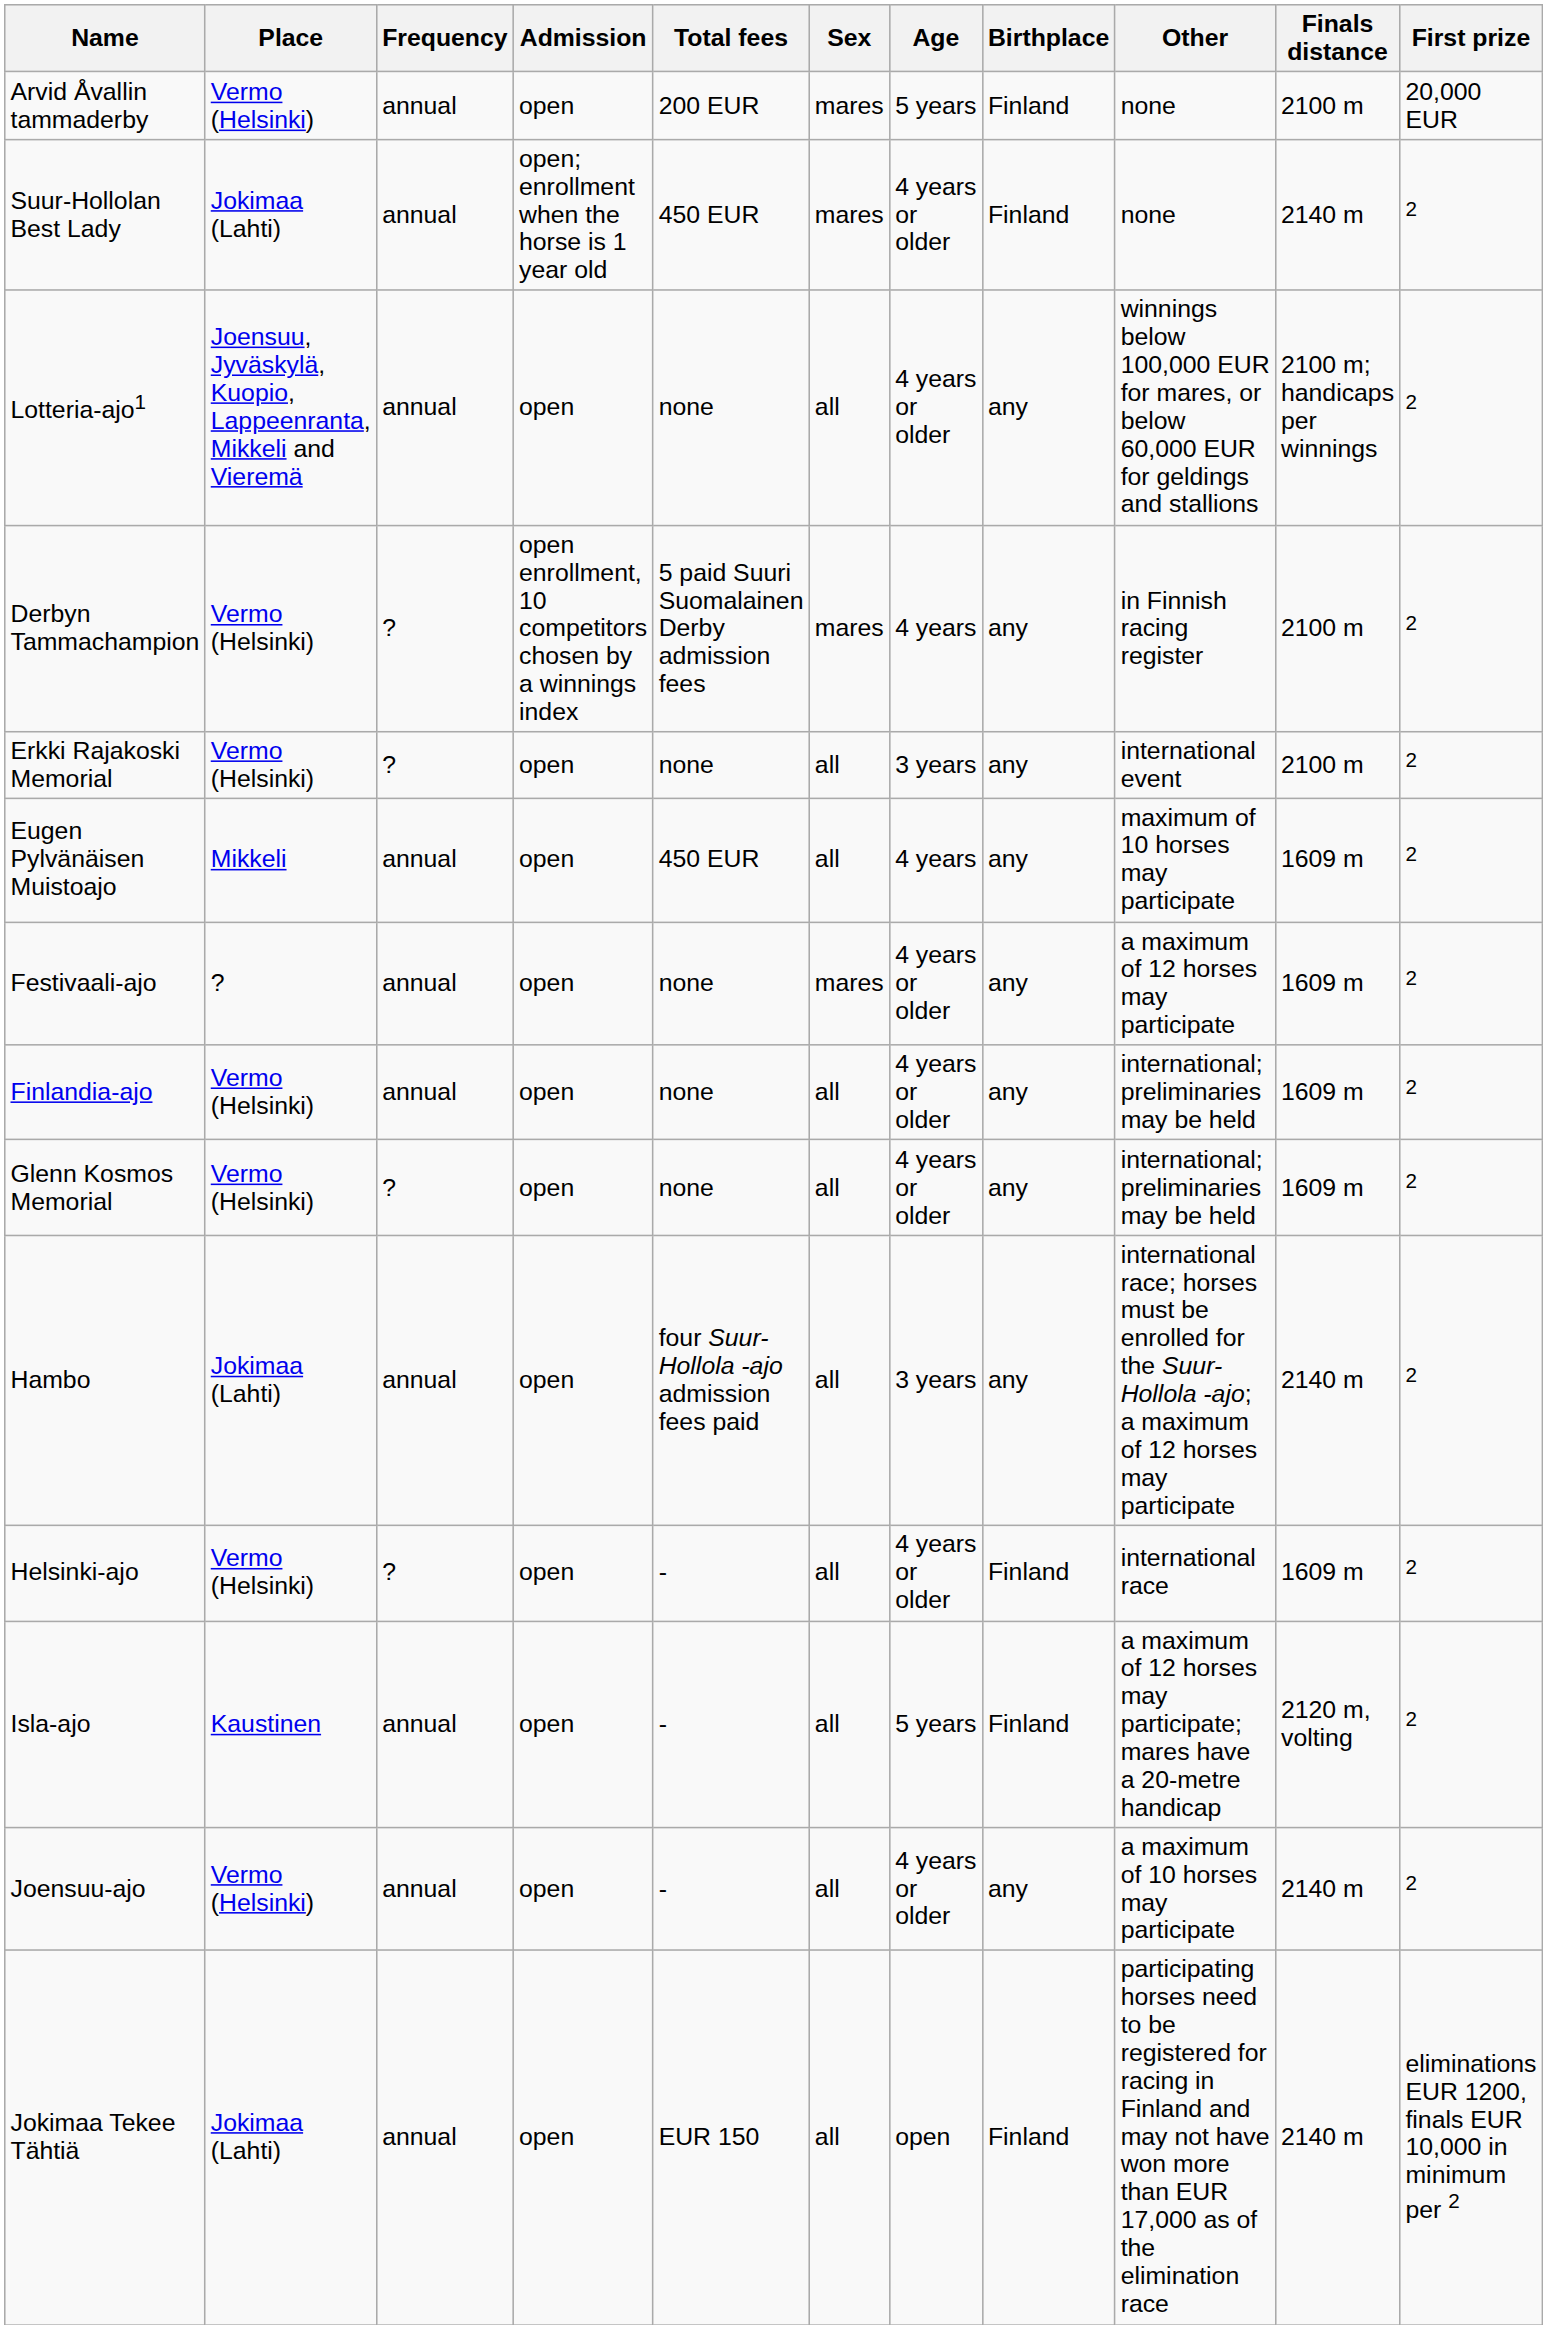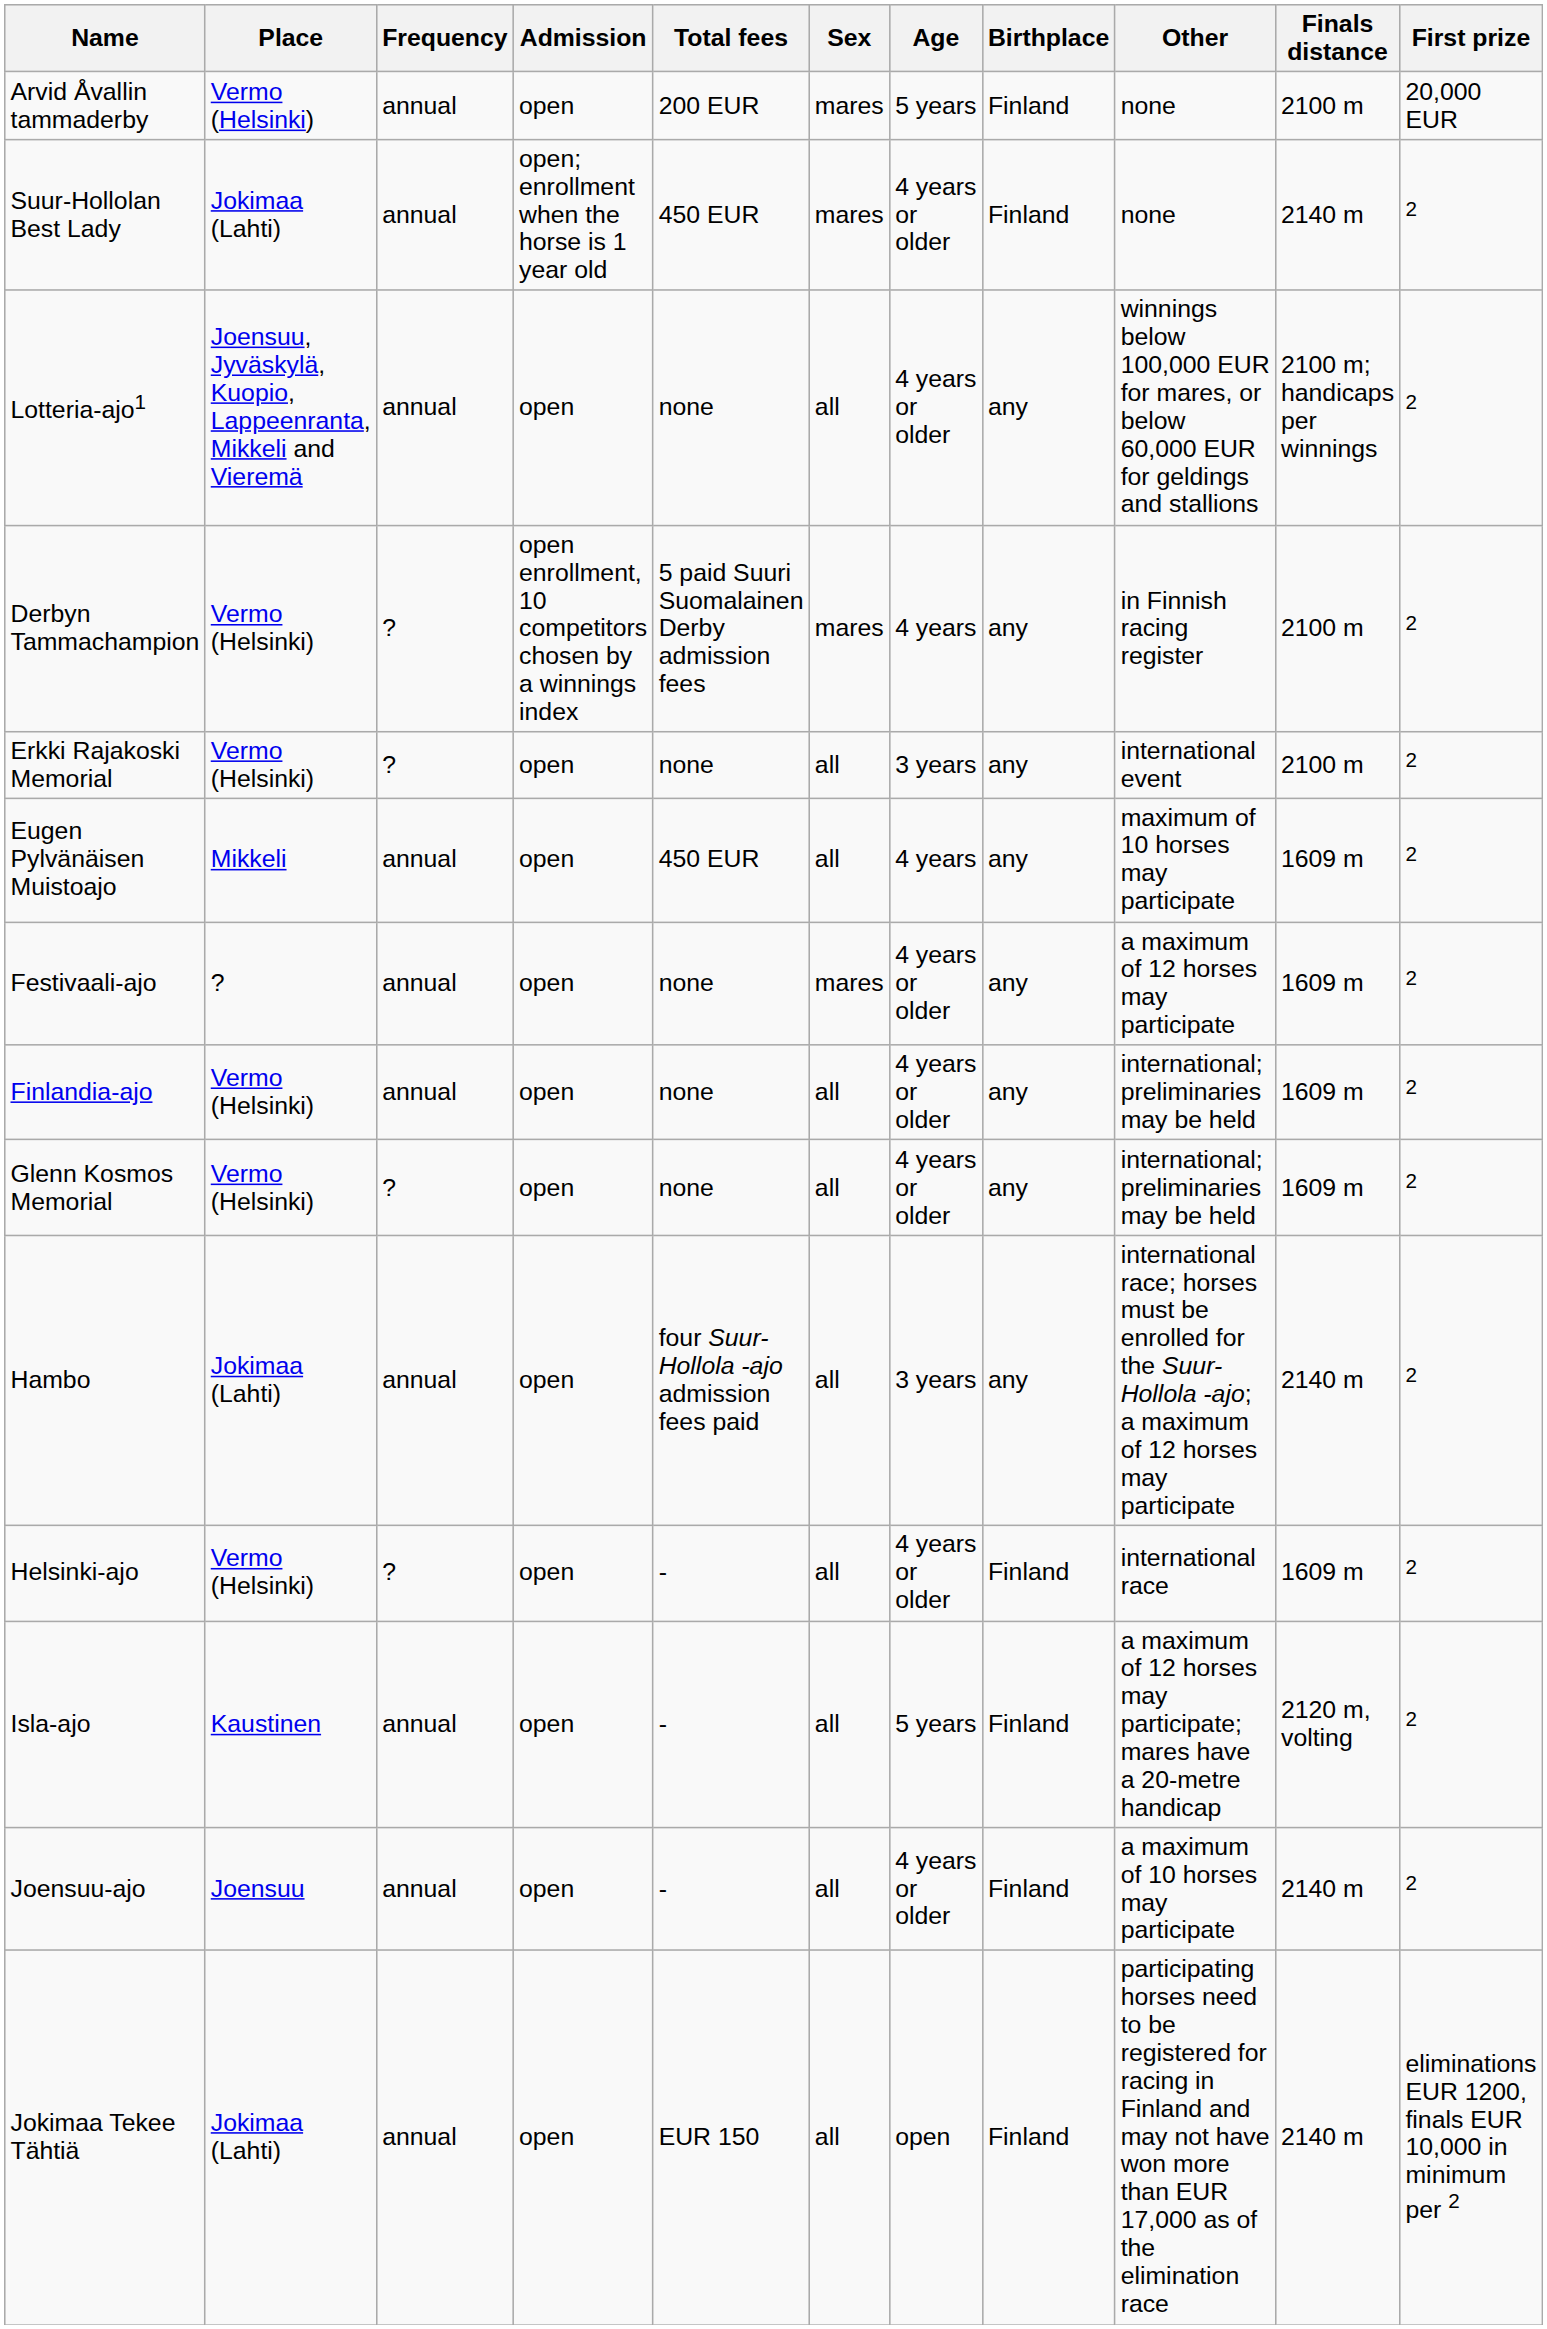 <table class="wikitable sortable" style="margin: 0.5em 0 0 0;" width=95%>
 <tr>
 <th>Name</th>
 <th>Place</th>
 <th>Frequency</th>
 <th>Admission</th>
 <th>Total fees</th>
 <th>Sex</th>
 <th>Age</th>
 <th>Birthplace</th>
 <th>Other</th>
 <th>Finals distance</th>
 <th>First prize</th>
 </tr>
 <tr>
 <td>Arvid Åvallin tammaderby</td>
 <td><a href='#'>Vermo</a> (<a href='#'>Helsinki</a>)</td>
 <td>annual</td>
 <td>open</td>
 <td>200 EUR</td>
 <td>mares</td>
 <td>5 years</td>
 <td>Finland</td>
 <td>none</td>
 <td>2100 m</td>
 <td>20,000 EUR</td>
 </tr>
 <tr>
 <td>Suur-Hollolan Best Lady</td>
 <td><a href='#'>Jokimaa</a> (Lahti)</td>
 <td>annual</td>
 <td>open; enrollment when the horse is 1 year old</td>
 <td>450 EUR</td>
 <td>mares</td>
 <td>4 years or older</td>
 <td>Finland</td>
 <td>none</td>
 <td>2140 m</td>
 <td><sup>2</sup></td>
 </tr>
 <tr>
 <td>Lotteria-ajo<sup>1</sup></td>
 <td><a href='#'>Joensuu</a>, <a href='#'>Jyväskylä</a>, <a href='#'>Kuopio</a>, <a href='#'>Lappeenranta</a>, <a href='#'>Mikkeli</a> and <a href='#'>Vieremä</a></td>
 <td>annual</td>
 <td>open</td>
 <td>none</td>
 <td>all</td>
 <td>4 years or older</td>
 <td>any</td>
 <td>winnings below 100,000 EUR for mares, or below 60,000 EUR for geldings and stallions</td>
 <td>2100 m; handicaps per winnings</td>
 <td><sup>2</sup></td>
 </tr>
 <tr>
 <td>Derbyn Tammachampion</td>
 <td><a href='#'>Vermo</a> (Helsinki)</td>
 <td>?</td>
 <td>open enrollment, 10 competitors chosen by a winnings index</td>
 <td>5 paid Suuri Suomalainen Derby admission fees</td>
 <td>mares</td>
 <td>4 years</td>
 <td>any</td>
 <td>in Finnish racing register</td>
 <td>2100 m</td>
 <td><sup>2</sup></td>
 </tr>
 <tr>
 <td>Erkki Rajakoski Memorial</td>
 <td><a href='#'>Vermo</a> (Helsinki)</td>
 <td>?</td>
 <td>open</td>
 <td>none</td>
 <td>all</td>
 <td>3 years</td>
 <td>any</td>
 <td>international event</td>
 <td>2100 m</td>
 <td><sup>2</sup></td>
 </tr>
 <tr>
 <td>Eugen Pylvänäisen Muistoajo</td>
 <td><a href='#'>Mikkeli</a></td>
 <td>annual</td>
 <td>open</td>
 <td>450 EUR</td>
 <td>all</td>
 <td>4 years</td>
 <td>any</td>
 <td>maximum of 10 horses may participate</td>
 <td>1609 m</td>
 <td><sup>2</sup></td>
 </tr>
 <tr>
 <td>Festivaali-ajo</td>
 <td>?</td>
 <td>annual</td>
 <td>open</td>
 <td>none</td>
 <td>mares</td>
 <td>4 years or older</td>
 <td>any</td>
 <td>a maximum of 12 horses may participate</td>
 <td>1609 m</td>
 <td><sup>2</sup></td>
 </tr>
 <tr>
 <td><a href='#'>Finlandia-ajo</a></td>
 <td><a href='#'>Vermo</a> (Helsinki)</td>
 <td>annual</td>
 <td>open</td>
 <td>none</td>
 <td>all</td>
 <td>4 years or older</td>
 <td>any</td>
 <td>international; preliminaries may be held</td>
 <td>1609 m</td>
 <td><sup>2</sup></td>
 </tr>
 <tr>
 <td>Glenn Kosmos Memorial</td>
 <td><a href='#'>Vermo</a> (Helsinki)</td>
 <td>?</td>
 <td>open</td>
 <td>none</td>
 <td>all</td>
 <td>4 years or older</td>
 <td>any</td>
 <td>international; preliminaries may be held</td>
 <td>1609 m</td>
 <td><sup>2</sup></td>
 </tr>
 <tr>
 <td>Hambo</td>
 <td><a href='#'>Jokimaa</a> (Lahti)</td>
 <td>annual</td>
 <td>open</td>
 <td>four <em>Suur-Hollola -ajo</em> admission fees paid</td>
 <td>all</td>
 <td>3 years</td>
 <td>any</td>
 <td>international race; horses must be enrolled for the <em>Suur-Hollola -ajo</em>; a maximum of 12 horses may participate</td>
 <td>2140 m</td>
 <td><sup>2</sup></td>
 </tr>
 <tr>
 <td>Helsinki-ajo</td>
 <td><a href='#'>Vermo</a> (Helsinki)</td>
 <td>?</td>
 <td>open</td>
 <td>-</td>
 <td>all</td>
 <td>4 years or older</td>
 <td>Finland</td>
 <td>international race</td>
 <td>1609 m</td>
 <td><sup>2</sup></td>
 </tr>
 <tr>
 <td>Isla-ajo</td>
 <td><a href='#'>Kaustinen</a></td>
 <td>annual</td>
 <td>open</td>
 <td>-</td>
 <td>all</td>
 <td>5 years</td>
 <td>Finland</td>
 <td>a maximum of 12 horses may participate; mares have a 20-metre handicap</td>
 <td>2120 m, volting</td>
 <td><sup>2</sup></td>
 </tr>
 <tr>
 <td>Joensuu-ajo</td>
-<td><a href='#'>Vermo</a> (<a href='#'>Helsinki</a>)</td>
+<td><a href='#'>Joensuu</a></td>
 <td>annual</td>
 <td>open</td>
 <td>-</td>
 <td>all</td>
 <td>4 years or older</td>
-<td>any</td>
+<td>Finland</td>
 <td>a maximum of 10 horses may participate</td>
 <td>2140 m</td>
 <td><sup>2</sup></td>
 </tr>
 <tr>
 <td>Jokimaa Tekee Tähtiä</td>
 <td><a href='#'>Jokimaa</a> (Lahti)</td>
 <td>annual</td>
 <td>open</td>
 <td>EUR 150</td>
 <td>all</td>
 <td>open</td>
 <td>Finland</td>
 <td>participating horses need to be registered for racing in Finland and may not have won more than EUR 17,000 as of the elimination race</td>
 <td>2140 m</td>
 <td>eliminations EUR 1200, finals EUR 10,000 in minimum per <sup>2</sup></td>
 </tr>
 </table>
